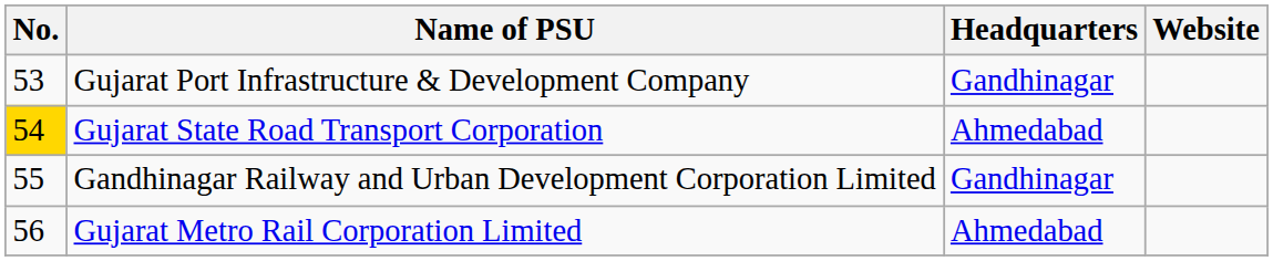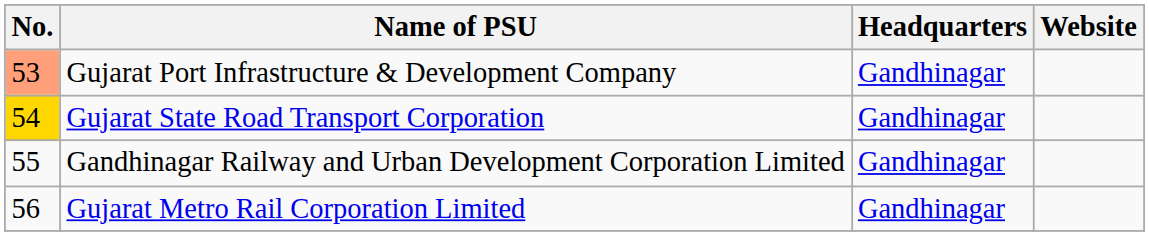 <table class="wikitable">
 <tr>
 <th>No.</th>
 <th>Name of PSU</th>
 <th>Headquarters</th>
 <th>Website</th>
 </tr>
 <tr>
-<td>53</td>
+<td style="background: lightsalmon;">53</td>
 <td>Gujarat Port Infrastructure & Development Company</td>
 <td><a href='#'>Gandhinagar</a></td>
 <td></td>
 </tr>
 <tr>
 <td style="background: gold;">54</td>
 <td><a href='#'>Gujarat State Road Transport Corporation</a></td>
-<td><a href='#'>Ahmedabad</a></td>
+<td><a href='#'>Gandhinagar</a></td>
 <td></td>
 </tr>
 <tr>
 <td>55</td>
 <td>Gandhinagar Railway and Urban Development Corporation Limited</td>
 <td><a href='#'>Gandhinagar</a></td>
 <td></td>
 </tr>
 <tr>
 <td>56</td>
 <td><a href='#'>Gujarat Metro Rail Corporation Limited</a></td>
-<td><a href='#'>Ahmedabad</a></td>
+<td><a href='#'>Gandhinagar</a></td>
 <td></td>
 </tr>
 </table>
